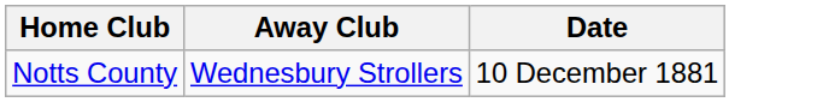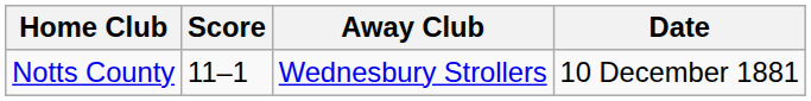 <table class="wikitable">
 <tr>
 <th>Home Club</th>
+<th>Score</th>
 <th>Away Club</th>
 <th>Date</th>
 </tr>
 <tr>
 <td><a href='#'>Notts County</a></td>
+<td>11–1</td>
 <td><a href='#'>Wednesbury Strollers</a></td>
 <td>10 December 1881</td>
 </tr>
 </table>
